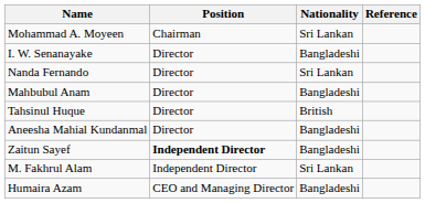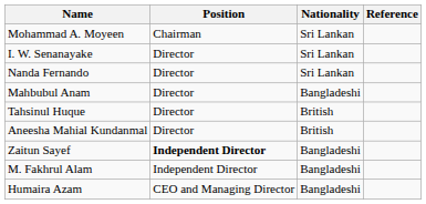 <table class="wikitable">
 <tr>
 <th>Name</th>
 <th>Position</th>
 <th>Nationality</th>
 <th>Reference</th>
 </tr>
 <tr>
 <td>Mohammad A. Moyeen</td>
 <td>Chairman</td>
 <td>Sri Lankan</td>
 <td></td>
 </tr>
 <tr>
 <td>I. W. Senanayake</td>
 <td>Director</td>
-<td>Bangladeshi</td>
+<td>Sri Lankan</td>
 <td></td>
 </tr>
 <tr>
 <td>Nanda Fernando</td>
 <td>Director</td>
 <td>Sri Lankan</td>
 <td></td>
 </tr>
 <tr>
 <td>Mahbubul Anam</td>
 <td>Director</td>
 <td>Bangladeshi</td>
 <td></td>
 </tr>
 <tr>
 <td>Tahsinul Huque</td>
 <td>Director</td>
 <td>British</td>
 <td></td>
 </tr>
 <tr>
 <td>Aneesha Mahial Kundanmal</td>
 <td>Director</td>
-<td>Bangladeshi</td>
+<td>British</td>
 <td></td>
 </tr>
 <tr>
 <td>Zaitun Sayef</td>
 <td><strong>Independent Director</strong></td>
 <td>Bangladeshi</td>
 <td></td>
 </tr>
 <tr>
 <td>M. Fakhrul Alam</td>
 <td>Independent Director</td>
-<td>Sri Lankan</td>
+<td>Bangladeshi</td>
 <td></td>
 </tr>
 <tr>
 <td>Humaira Azam</td>
 <td>CEO and Managing Director</td>
 <td>Bangladeshi</td>
 <td></td>
 </tr>
 </table>
